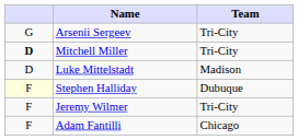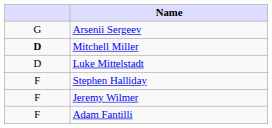 <table class="wikitable">
 <tr>
 <th style="background:#ddf; width:10%;"></th>
 <th style="background:#ddf; width:30%;">Name</th>
-<th style="background:#ddf; width:20%;">Team</th>
 </tr>
 <tr>
 <td style="text-align:center">G</td>
 <td><a href='#'>Arsenii Sergeev</a></td>
-<td>Tri-City</td>
 </tr>
 <tr>
 <td style="text-align:center"><strong>D</strong></td>
 <td><a href='#'>Mitchell Miller</a></td>
-<td>Tri-City</td>
 </tr>
 <tr>
 <td style="text-align:center">D</td>
 <td><a href='#'>Luke Mittelstadt</a></td>
-<td>Madison</td>
 </tr>
 <tr>
-<td style="background: lightyellow; text-align:center">F</td>
+<td style="text-align:center">F</td>
 <td><a href='#'>Stephen Halliday</a></td>
-<td>Dubuque</td>
 </tr>
 <tr>
 <td style="text-align:center">F</td>
 <td><a href='#'>Jeremy Wilmer</a></td>
-<td>Tri-City</td>
 </tr>
 <tr>
 <td style="text-align:center">F</td>
 <td><a href='#'>Adam Fantilli</a></td>
-<td>Chicago</td>
 </tr>
 </table>
